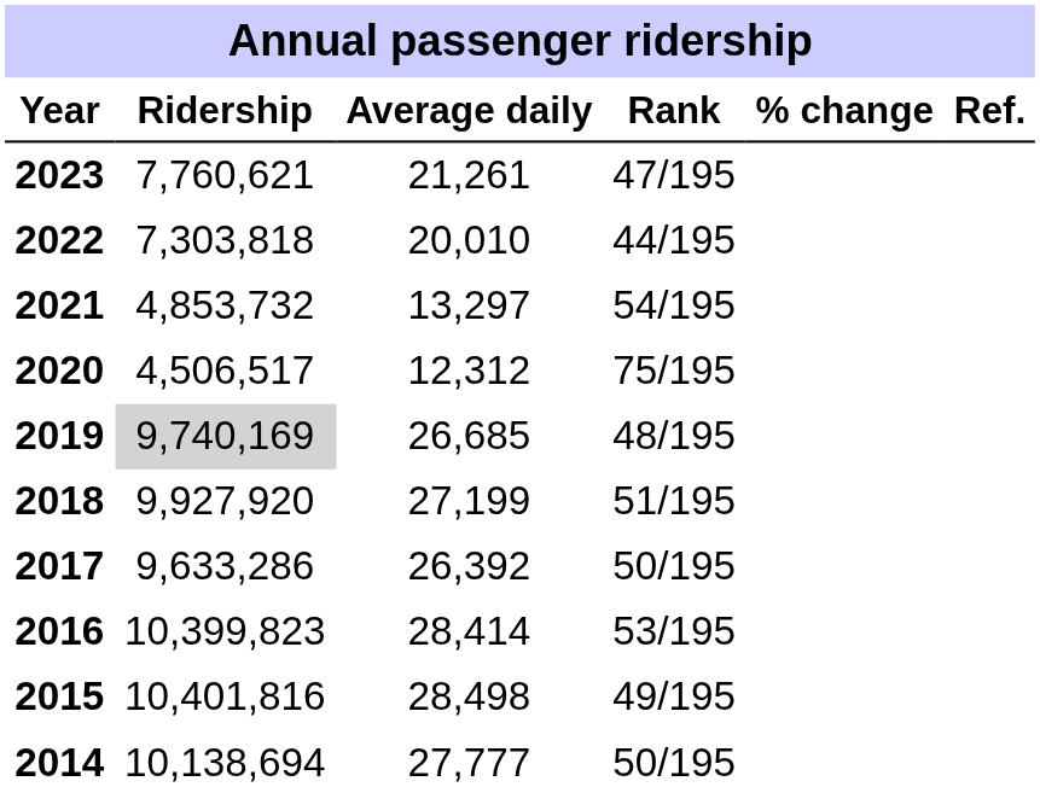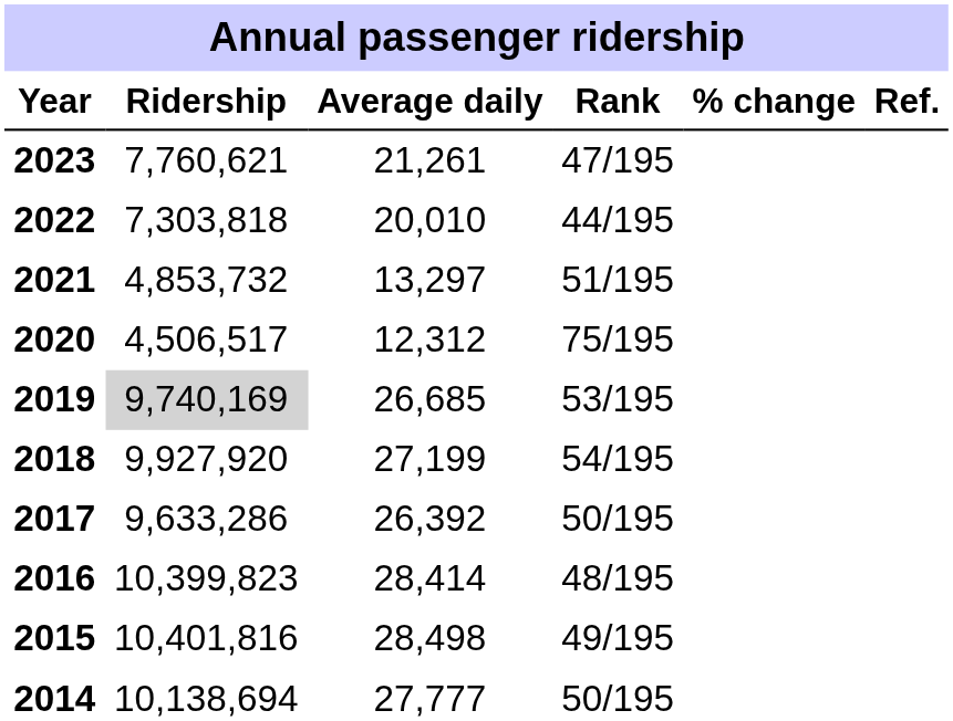 <table class="toccolours" cellpadding="4" cellspacing="0" style="text-align:right;">
 <tr>
 <th colspan="6"  style="background-color:#ccf; background-color:#ccf; font-size:110%; text-align:center;">Annual passenger ridership</th>
 </tr>
 <tr style="font-size:95%; text-align:center">
 <th style="border-bottom:1px solid black">Year</th>
 <th style="border-bottom:1px solid black">Ridership</th>
 <th style="border-bottom:1px solid black">Average daily</th>
 <th style="border-bottom:1px solid black">Rank</th>
 <th style="border-bottom:1px solid black">% change</th>
 <th style="border-bottom:1px solid black">Ref.</th>
 </tr>
 <tr style="text-align:center;">
 <td><strong>2023</strong></td>
 <td>7,760,621</td>
 <td>21,261</td>
 <td>47/195</td>
 <td></td>
 <td></td>
 </tr>
 <tr style="text-align:center;">
 <td><strong>2022</strong></td>
 <td>7,303,818</td>
 <td>20,010</td>
 <td>44/195</td>
 <td></td>
 <td></td>
 </tr>
 <tr style="text-align:center;">
 <td><strong>2021</strong></td>
 <td>4,853,732</td>
 <td>13,297</td>
-<td>54/195</td>
+<td>51/195</td>
 <td></td>
 <td></td>
 </tr>
 <tr style="text-align:center;">
 <td><strong>2020</strong></td>
 <td>4,506,517</td>
 <td>12,312</td>
 <td>75/195</td>
 <td></td>
 <td></td>
 </tr>
 <tr style="text-align:center;">
 <td><strong>2019</strong></td>
 <td style="background: lightgrey;">9,740,169</td>
 <td>26,685</td>
-<td>48/195</td>
+<td>53/195</td>
 <td></td>
 <td></td>
 </tr>
 <tr style="text-align:center;">
 <td><strong>2018</strong></td>
 <td>9,927,920</td>
 <td>27,199</td>
-<td>51/195</td>
+<td>54/195</td>
 <td></td>
 <td></td>
 </tr>
 <tr style="text-align:center;">
 <td><strong>2017</strong></td>
 <td>9,633,286</td>
 <td>26,392</td>
 <td>50/195</td>
 <td></td>
 <td></td>
 </tr>
 <tr style="text-align:center;">
 <td><strong>2016</strong></td>
 <td>10,399,823</td>
 <td>28,414</td>
-<td>53/195</td>
+<td>48/195</td>
 <td></td>
 <td></td>
 </tr>
 <tr style="text-align:center;">
 <td><strong>2015</strong></td>
 <td>10,401,816</td>
 <td>28,498</td>
 <td>49/195</td>
 <td></td>
 <td></td>
 </tr>
 <tr style="text-align:center;">
 <td><strong>2014</strong></td>
 <td>10,138,694</td>
 <td>27,777</td>
 <td>50/195</td>
 <td></td>
 <td></td>
 </tr>
 </table>
